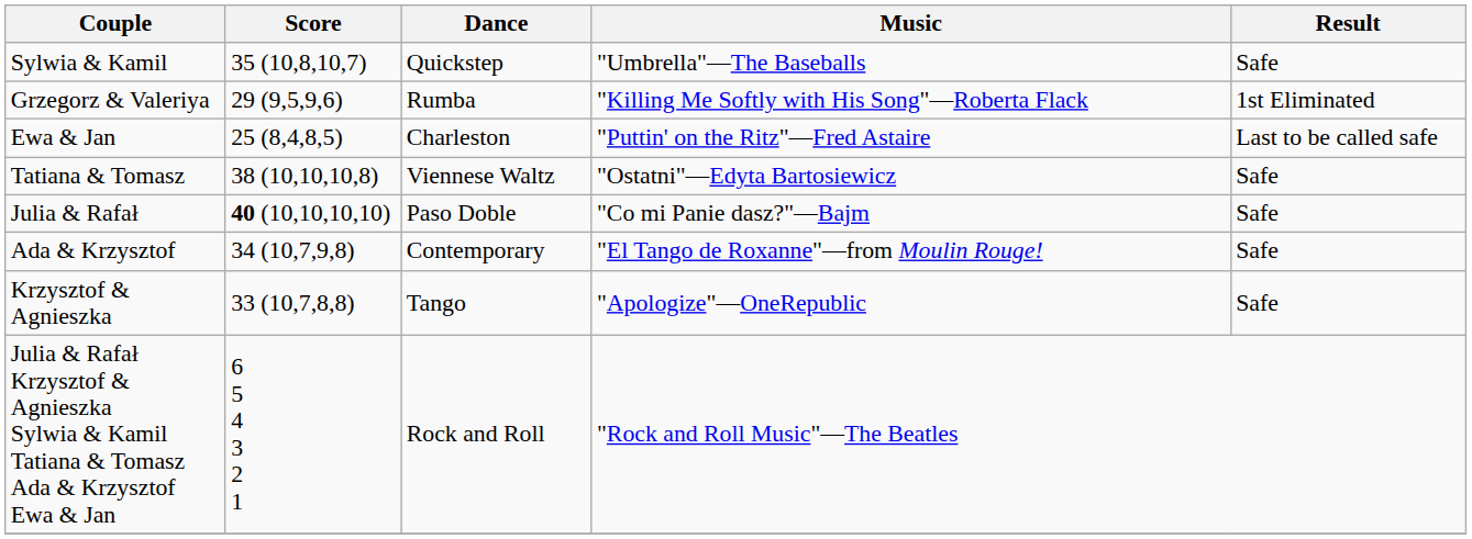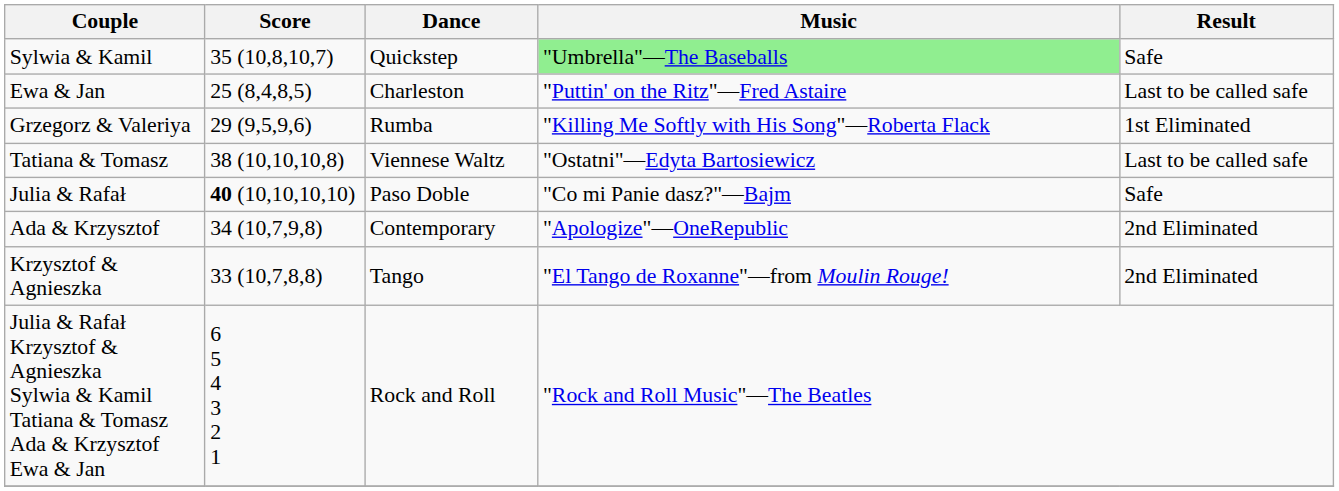 <table class="wikitable">
 <tr>
 <th width="140">Couple</th>
 <th width="110">Score</th>
 <th width="120">Dance</th>
 <th width="420">Music</th>
 <th width="150">Result</th>
 </tr>
 <tr>
 <td>Sylwia & Kamil</td>
 <td>35 (10,8,10,7)</td>
 <td>Quickstep</td>
-<td>"Umbrella"—<a href='#'>The Baseballs</a></td>
+<td style="background: lightgreen;">"Umbrella"—<a href='#'>The Baseballs</a></td>
 <td>Safe</td>
+</tr>
+<tr>
+<td>Ewa & Jan</td>
+<td>25 (8,4,8,5)</td>
+<td>Charleston</td>
+<td>"<a href='#'>Puttin' on the Ritz</a>"—<a href='#'>Fred Astaire</a></td>
+<td>Last to be called safe</td>
 </tr>
 <tr>
 <td>Grzegorz & Valeriya</td>
 <td>29 (9,5,9,6)</td>
 <td>Rumba</td>
 <td>"<a href='#'>Killing Me Softly with His Song</a>"—<a href='#'>Roberta Flack</a></td>
 <td>1st Eliminated</td>
 </tr>
 <tr>
-<td>Ewa & Jan</td>
-<td>25 (8,4,8,5)</td>
-<td>Charleston</td>
-<td>"<a href='#'>Puttin' on the Ritz</a>"—<a href='#'>Fred Astaire</a></td>
-<td>Last to be called safe</td>
-</tr>
-<tr>
 <td>Tatiana & Tomasz</td>
 <td>38 (10,10,10,8)</td>
 <td>Viennese Waltz</td>
 <td>"Ostatni"—<a href='#'>Edyta Bartosiewicz</a></td>
-<td>Safe</td>
+<td>Last to be called safe</td>
 </tr>
 <tr>
 <td>Julia & Rafał</td>
 <td><strong>40</strong> (10,10,10,10)</td>
 <td>Paso Doble</td>
 <td>"Co mi Panie dasz?"—<a href='#'>Bajm</a></td>
 <td>Safe</td>
 </tr>
 <tr>
 <td>Ada & Krzysztof</td>
 <td>34 (10,7,9,8)</td>
 <td>Contemporary</td>
-<td>"<a href='#'>El Tango de Roxanne</a>"—from <em><a href='#'>Moulin Rouge!</a></em></td>
-<td>Safe</td>
+<td>"<a href='#'>Apologize</a>"—<a href='#'>OneRepublic</a></td>
+<td>2nd Eliminated</td>
 </tr>
 <tr>
 <td>Krzysztof & Agnieszka</td>
 <td>33 (10,7,8,8)</td>
 <td>Tango</td>
-<td>"<a href='#'>Apologize</a>"—<a href='#'>OneRepublic</a></td>
-<td>Safe</td>
+<td>"<a href='#'>El Tango de Roxanne</a>"—from <em><a href='#'>Moulin Rouge!</a></em></td>
+<td>2nd Eliminated</td>
 </tr>
 <tr>
 <td>Julia & Rafał<br> Krzysztof & Agnieszka<br> Sylwia & Kamil<br> Tatiana & Tomasz<br> Ada & Krzysztof<br> Ewa & Jan</td>
 <td>6<br>5<br>4<br>3<br>2<br>1</td>
 <td>Rock and Roll</td>
 <td colspan="2">"<a href='#'>Rock and Roll Music</a>"—<a href='#'>The Beatles</a></td>
 </tr>
 <tr>
 </tr>
 </table>
